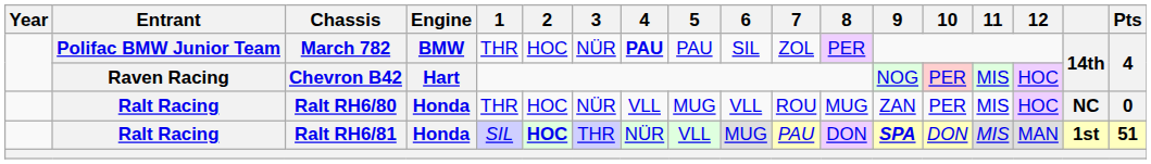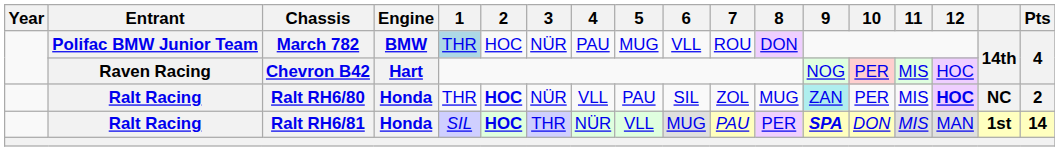 <table class="wikitable" style="text-align:center; font-size:85%">
 <tr>
 <th>Year</th>
 <th>Entrant</th>
 <th>Chassis</th>
 <th>Engine</th>
 <th>1</th>
 <th>2</th>
 <th>3</th>
 <th>4</th>
 <th>5</th>
 <th>6</th>
 <th>7</th>
 <th>8</th>
 <th>9</th>
 <th>10</th>
 <th>11</th>
 <th>12</th>
 <th></th>
 <th>Pts</th>
 </tr>
 <tr>
 <td rowspan=2></td>
 <th nowrap><a href='#'>Polifac BMW Junior Team</a></th>
 <th nowrap><a href='#'>March 782</a></th>
 <th><a href='#'>BMW</a></th>
-<td><a href='#'>THR</a></td>
+<td style="background: lightblue;"><a href='#'>THR</a></td>
 <td><a href='#'>HOC</a></td>
 <td><a href='#'>NÜR</a></td>
-<td><strong><a href='#'>PAU</a></strong></td>
 <td><a href='#'>PAU</a></td>
-<td><a href='#'>SIL</a></td>
-<td><a href='#'>ZOL</a></td>
-<td style="background:#EFCFFF;"><a href='#'>PER</a><br></td>
+<td><a href='#'>MUG</a></td>
+<td><a href='#'>VLL</a></td>
+<td><a href='#'>ROU</a></td>
+<td style="background:#EFCFFF;"><a href='#'>DON</a><br></td>
 <td colspan=4></td>
 <th rowspan=2>14th</th>
 <th rowspan=2>4</th>
 </tr>
 <tr>
 <th nowrap>Raven Racing</th>
 <th nowrap><a href='#'>Chevron B42</a></th>
 <th nowrap><a href='#'>Hart</a></th>
 <td colspan=8></td>
 <td style="background:#DFFFDF;"><a href='#'>NOG</a><br></td>
 <td style="background:#FFCFCF;"><a href='#'>PER</a><br></td>
 <td style="background:#DFFFDF;"><a href='#'>MIS</a><br></td>
 <td style="background:#EFCFFF;"><a href='#'>HOC</a><br></td>
 </tr>
 <tr>
 <td></td>
 <th nowrap><a href='#'>Ralt Racing</a></th>
 <th nowrap><a href='#'>Ralt RH6/80</a></th>
 <th nowrap><a href='#'>Honda</a></th>
 <td><a href='#'>THR</a></td>
-<td><a href='#'>HOC</a></td>
+<td><strong><a href='#'>HOC</a></strong></td>
 <td><a href='#'>NÜR</a></td>
 <td><a href='#'>VLL</a></td>
+<td><a href='#'>PAU</a></td>
+<td><a href='#'>SIL</a></td>
+<td><a href='#'>ZOL</a></td>
 <td><a href='#'>MUG</a></td>
-<td><a href='#'>VLL</a></td>
-<td><a href='#'>ROU</a></td>
-<td><a href='#'>MUG</a></td>
-<td><a href='#'>ZAN</a></td>
+<td style="background: paleturquoise;"><a href='#'>ZAN</a></td>
 <td><a href='#'>PER</a></td>
 <td><a href='#'>MIS</a></td>
-<td style="background:#EFCFFF;"><a href='#'>HOC</a><br></td>
+<td style="background:#EFCFFF;"><strong><a href='#'>HOC</a><br></strong></td>
 <th>NC</th>
-<th>0</th>
+<th>2</th>
 </tr>
 <tr>
 <td></td>
 <th nowrap><a href='#'>Ralt Racing</a></th>
 <th nowrap><a href='#'>Ralt RH6/81</a></th>
 <th nowrap><a href='#'>Honda</a></th>
 <td style="background:#CFCFFF;"><em><a href='#'>SIL</a></em><br></td>
 <td style="background:#DFFFDF;"><strong><a href='#'>HOC</a></strong><br></td>
 <td style="background:#CFCFFF;"><a href='#'>THR</a><br></td>
 <td style="background:#DFFFDF;"><a href='#'>NÜR</a><br></td>
 <td style="background:#DFFFDF;"><a href='#'>VLL</a><br></td>
 <td style="background:#DFDFDF;"><a href='#'>MUG</a><br></td>
 <td style="background:#FFFFBF;"><em><a href='#'>PAU</a></em><br></td>
-<td style="background:#EFCFFF;"><a href='#'>DON</a><br></td>
+<td style="background:#EFCFFF;"><a href='#'>PER</a><br></td>
 <td style="background:#FFFFBF;"><strong><em><a href='#'>SPA</a></em><br></strong></td>
 <td style="background:#FFFFBF;"><em><a href='#'>DON</a></em><br></td>
 <td style="background:#DFDFDF;"><em><a href='#'>MIS</a></em><br></td>
 <td style="background:#DFDFDF;"><a href='#'>MAN</a><br></td>
 <td style="background:#FFFFBF;"><strong>1st</strong></td>
-<td style="background:#FFFFBF;"><strong>51</strong></td>
+<td style="background:#FFFFBF;"><strong>14</strong></td>
 </tr>
 <tr>
 <th colspan="22"></th>
 </tr>
 </table>
